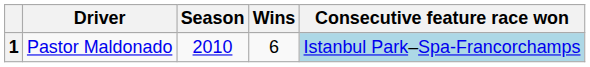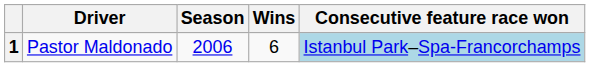 <table class="wikitable" style="text-align:center">
 <tr>
 <th></th>
 <th>Driver</th>
 <th>Season</th>
 <th>Wins</th>
 <th>Consecutive feature race won</th>
 </tr>
 <tr>
 <th rowspan=4>1</th>
 <td align=left> <a href='#'>Pastor Maldonado</a></td>
-<td><a href='#'>2010</a></td>
+<td><a href='#'>2006</a></td>
 <td rowspan=4>6</td>
 <td style="background: lightblue;"><a href='#'>Istanbul Park</a>–<a href='#'>Spa-Francorchamps</a></td>
 </tr>
 </table>
